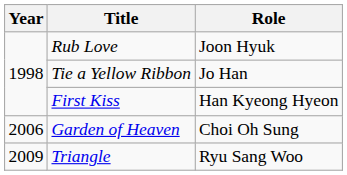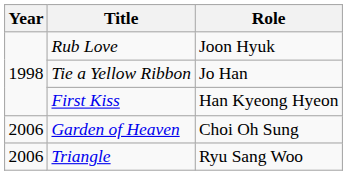 <table class="wikitable">
 <tr>
 <th>Year</th>
 <th>Title</th>
 <th>Role</th>
 </tr>
 <tr>
 <td rowspan=3>1998</td>
 <td><em>Rub Love</em></td>
 <td>Joon Hyuk</td>
 </tr>
 <tr>
 <td><em>Tie a Yellow Ribbon</em></td>
 <td>Jo Han</td>
 </tr>
 <tr>
 <td><em><a href='#'>First Kiss</a></em></td>
 <td>Han Kyeong Hyeon</td>
 </tr>
 <tr>
 <td>2006</td>
 <td><em><a href='#'>Garden of Heaven</a></em></td>
 <td>Choi Oh Sung</td>
 </tr>
 <tr>
-<td>2009</td>
+<td>2006</td>
 <td><em><a href='#'>Triangle</a></em></td>
 <td>Ryu Sang Woo</td>
 </tr>
 </table>
